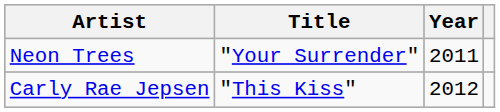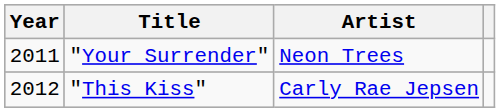 <table class="wikitable sortable">
 <tr>
+<th>Year</th>
+<th>Title</th>
 <th>Artist</th>
-<th>Title</th>
-<th>Year</th>
 <th scope="col"></th>
 </tr>
 <tr>
+<td>2011</td>
+<td>"<a href='#'>Your Surrender</a>" </td>
 <td><a href='#'>Neon Trees</a></td>
-<td>"<a href='#'>Your Surrender</a>" </td>
-<td>2011</td>
 <td></td>
 </tr>
 <tr>
+<td>2012</td>
+<td>"<a href='#'>This Kiss</a>"</td>
 <td><a href='#'>Carly Rae Jepsen</a></td>
-<td>"<a href='#'>This Kiss</a>"</td>
-<td>2012</td>
 <td></td>
 </tr>
 </table>
